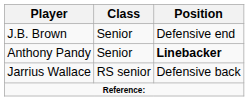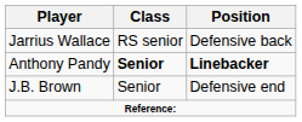 <table class="wikitable">
 <tr ;>
 <th>Player</th>
 <th>Class</th>
 <th>Position</th>
 </tr>
 <tr>
+<td>Jarrius Wallace</td>
+<td>RS senior</td>
+<td>Defensive back</td>
+</tr>
+<tr>
+<td>Anthony Pandy</td>
+<td><strong>Senior</strong></td>
+<td><strong>Linebacker</strong></td>
+</tr>
+<tr>
 <td>J.B. Brown</td>
 <td>Senior</td>
 <td>Defensive end</td>
 </tr>
 <tr>
-<td>Anthony Pandy</td>
-<td>Senior</td>
-<td><strong>Linebacker</strong></td>
-</tr>
-<tr>
-<td>Jarrius Wallace</td>
-<td>RS senior</td>
-<td>Defensive back</td>
-</tr>
-<tr>
 <td colspan="3"  style="font-size:8pt; text-align:center;"><strong>Reference:</strong></td>
 </tr>
 </table>
